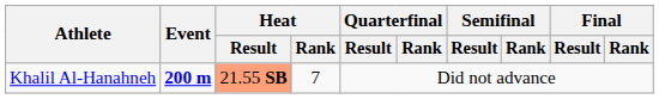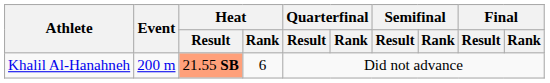 <table class=wikitable style="font-size:90%">
 <tr>
 <th rowspan="2">Athlete</th>
 <th rowspan="2">Event</th>
 <th colspan="2">Heat</th>
 <th colspan="2">Quarterfinal</th>
 <th colspan="2">Semifinal</th>
 <th colspan="2">Final</th>
 </tr>
 <tr style="font-size:95%">
 <th>Result</th>
 <th>Rank</th>
 <th>Result</th>
 <th>Rank</th>
 <th>Result</th>
 <th>Rank</th>
 <th>Result</th>
 <th>Rank</th>
 </tr>
 <tr align=center>
 <td align=left><a href='#'>Khalil Al-Hanahneh</a></td>
-<td align=left><strong><a href='#'>200 m</a></strong></td>
+<td align=left><a href='#'>200 m</a></td>
 <td style="background: lightsalmon;">21.55 <strong>SB</strong></td>
-<td>7</td>
+<td>6</td>
 <td colspan=6>Did not advance</td>
 </tr>
 </table>
